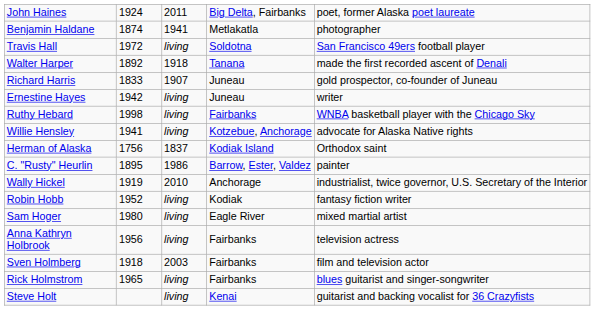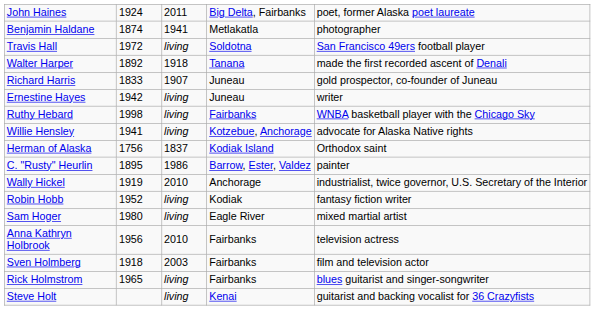 <table class="wikitable">
 <tr>
 <td width="160pt"><a href='#'>John Haines</a></td>
 <td width="60pt">1924</td>
 <td width="60pt">2011</td>
 <td><a href='#'>Big Delta</a>, Fairbanks</td>
 <td>poet, former Alaska <a href='#'>poet laureate</a></td>
 </tr>
 <tr>
 <td width="160pt"><a href='#'>Benjamin Haldane</a></td>
 <td width="60pt">1874</td>
 <td width="60pt">1941</td>
 <td>Metlakatla</td>
 <td>photographer</td>
 </tr>
 <tr>
 <td width="160pt"><a href='#'>Travis Hall</a></td>
 <td width="60pt">1972</td>
 <td width="60pt"><em>living</em></td>
 <td><a href='#'>Soldotna</a></td>
 <td><a href='#'>San Francisco 49ers</a> football player</td>
 </tr>
 <tr>
 <td width="160pt"><a href='#'>Walter Harper</a></td>
 <td width="60pt">1892</td>
 <td width="60pt">1918</td>
 <td><a href='#'>Tanana</a></td>
 <td>made the first recorded ascent of <a href='#'>Denali</a></td>
 </tr>
 <tr>
 <td width="160pt"><a href='#'>Richard Harris</a></td>
 <td width="60pt">1833</td>
 <td width="60pt">1907</td>
 <td>Juneau</td>
 <td>gold prospector, co-founder of Juneau</td>
 </tr>
 <tr>
 <td width="160pt"><a href='#'>Ernestine Hayes</a></td>
 <td width="60pt">1942</td>
 <td width="60pt"><em>living</em></td>
 <td>Juneau</td>
 <td>writer</td>
 </tr>
 <tr>
 <td width="160pt"><a href='#'>Ruthy Hebard</a></td>
 <td width="60pt">1998</td>
 <td width="60pt"><em>living</em></td>
 <td><a href='#'>Fairbanks</a></td>
 <td><a href='#'>WNBA</a> basketball player with the <a href='#'>Chicago Sky</a></td>
 </tr>
 <tr>
 <td width="160pt"><a href='#'>Willie Hensley</a></td>
 <td width="60pt">1941</td>
 <td width="60pt"><em>living</em></td>
 <td><a href='#'>Kotzebue</a>, <a href='#'>Anchorage</a></td>
 <td>advocate for Alaska Native rights</td>
 </tr>
 <tr>
 <td width="160pt"><a href='#'>Herman of Alaska</a></td>
 <td width="60pt">1756</td>
 <td width="60pt">1837</td>
 <td><a href='#'>Kodiak Island</a></td>
 <td>Orthodox saint</td>
 </tr>
 <tr>
 <td width="160pt"><a href='#'>C. "Rusty" Heurlin</a></td>
 <td width="60pt">1895</td>
 <td width="60pt">1986</td>
 <td><a href='#'>Barrow</a>, <a href='#'>Ester</a>, <a href='#'>Valdez</a></td>
 <td>painter</td>
 </tr>
 <tr>
 <td width="160pt"><a href='#'>Wally Hickel</a></td>
 <td width="60pt">1919</td>
 <td width="60pt">2010</td>
 <td>Anchorage</td>
 <td>industrialist, twice governor, U.S. Secretary of the Interior</td>
 </tr>
 <tr>
 <td width="160pt"><a href='#'>Robin Hobb</a></td>
 <td width="60pt">1952</td>
 <td width="60pt"><em>living</em></td>
 <td>Kodiak</td>
 <td>fantasy fiction writer</td>
 </tr>
 <tr>
 <td width="160pt"><a href='#'>Sam Hoger</a></td>
 <td width="60pt">1980</td>
 <td width="60pt"><em>living</em></td>
 <td>Eagle River</td>
 <td>mixed martial artist</td>
 </tr>
 <tr>
 <td width="160pt"><a href='#'>Anna Kathryn Holbrook</a></td>
 <td width="60pt">1956</td>
-<td width="60pt"><em>living</em></td>
+<td width="60pt">2010</td>
 <td>Fairbanks</td>
 <td>television actress</td>
 </tr>
 <tr>
 <td width="160pt"><a href='#'>Sven Holmberg</a></td>
 <td width="60pt">1918</td>
 <td width="60pt">2003</td>
 <td>Fairbanks</td>
 <td>film and television actor</td>
 </tr>
 <tr>
 <td width="160pt"><a href='#'>Rick Holmstrom</a></td>
 <td width="60pt">1965</td>
 <td width="60pt"><em>living</em></td>
 <td>Fairbanks</td>
 <td><a href='#'>blues</a> guitarist and singer-songwriter</td>
 </tr>
 <tr>
 <td width="160pt"><a href='#'>Steve Holt</a></td>
 <td width="60pt"></td>
 <td width="60pt"><em>living</em></td>
 <td><a href='#'>Kenai</a></td>
 <td>guitarist and backing vocalist for <a href='#'>36 Crazyfists</a></td>
 </tr>
 </table>
